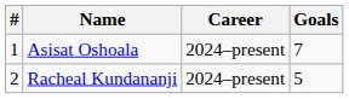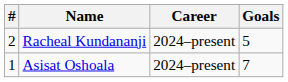 <table class="wikitable sortable">
 <tr>
 <th>#</th>
 <th>Name</th>
 <th>Career</th>
 <th>Goals</th>
 </tr>
 <tr>
+<td>2</td>
+<td> <a href='#'>Racheal Kundananji</a></td>
+<td>2024–present</td>
+<td>5</td>
+</tr>
+<tr>
 <td>1</td>
 <td> <a href='#'>Asisat Oshoala</a></td>
 <td>2024–present</td>
 <td>7</td>
 </tr>
-<tr>
-<td>2</td>
-<td> <a href='#'>Racheal Kundananji</a></td>
-<td>2024–present</td>
-<td>5</td>
-</tr>
 </table>
